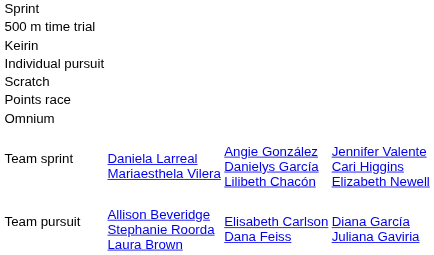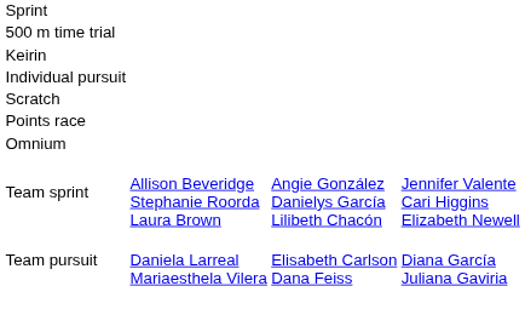 <table>
 <tr>
 <td>Sprint</td>
 <td></td>
 <td></td>
 <td></td>
 </tr>
 <tr>
 <td>500 m time trial</td>
 <td></td>
 <td></td>
 <td></td>
 </tr>
 <tr>
 <td>Keirin</td>
 <td></td>
 <td></td>
 <td></td>
 </tr>
 <tr>
 <td>Individual pursuit</td>
 <td></td>
 <td></td>
 <td></td>
 </tr>
 <tr>
 <td>Scratch</td>
 <td></td>
 <td></td>
 <td></td>
 </tr>
 <tr>
 <td>Points race</td>
 <td></td>
 <td></td>
 <td></td>
 </tr>
 <tr>
 <td>Omnium</td>
 <td></td>
 <td></td>
 <td></td>
 </tr>
 <tr>
 <td>Team sprint</td>
-<td><br><a href='#'>Daniela Larreal</a><br><a href='#'>Mariaesthela Vilera</a></td>
+<td><br><a href='#'>Allison Beveridge</a><br><a href='#'>Stephanie Roorda</a><br><a href='#'>Laura Brown</a></td>
 <td><br><a href='#'>Angie González</a><br><a href='#'>Danielys García</a><br><a href='#'>Lilibeth Chacón</a></td>
 <td><br><a href='#'>Jennifer Valente</a><br><a href='#'>Cari Higgins</a><br><a href='#'>Elizabeth Newell</a></td>
 </tr>
 <tr>
 <td>Team pursuit</td>
-<td><br><a href='#'>Allison Beveridge</a><br><a href='#'>Stephanie Roorda</a><br><a href='#'>Laura Brown</a></td>
+<td><br><a href='#'>Daniela Larreal</a><br><a href='#'>Mariaesthela Vilera</a></td>
 <td><br><a href='#'>Elisabeth Carlson</a><br><a href='#'>Dana Feiss</a></td>
 <td><br><a href='#'>Diana García</a><br><a href='#'>Juliana Gaviria</a></td>
 </tr>
 </table>
